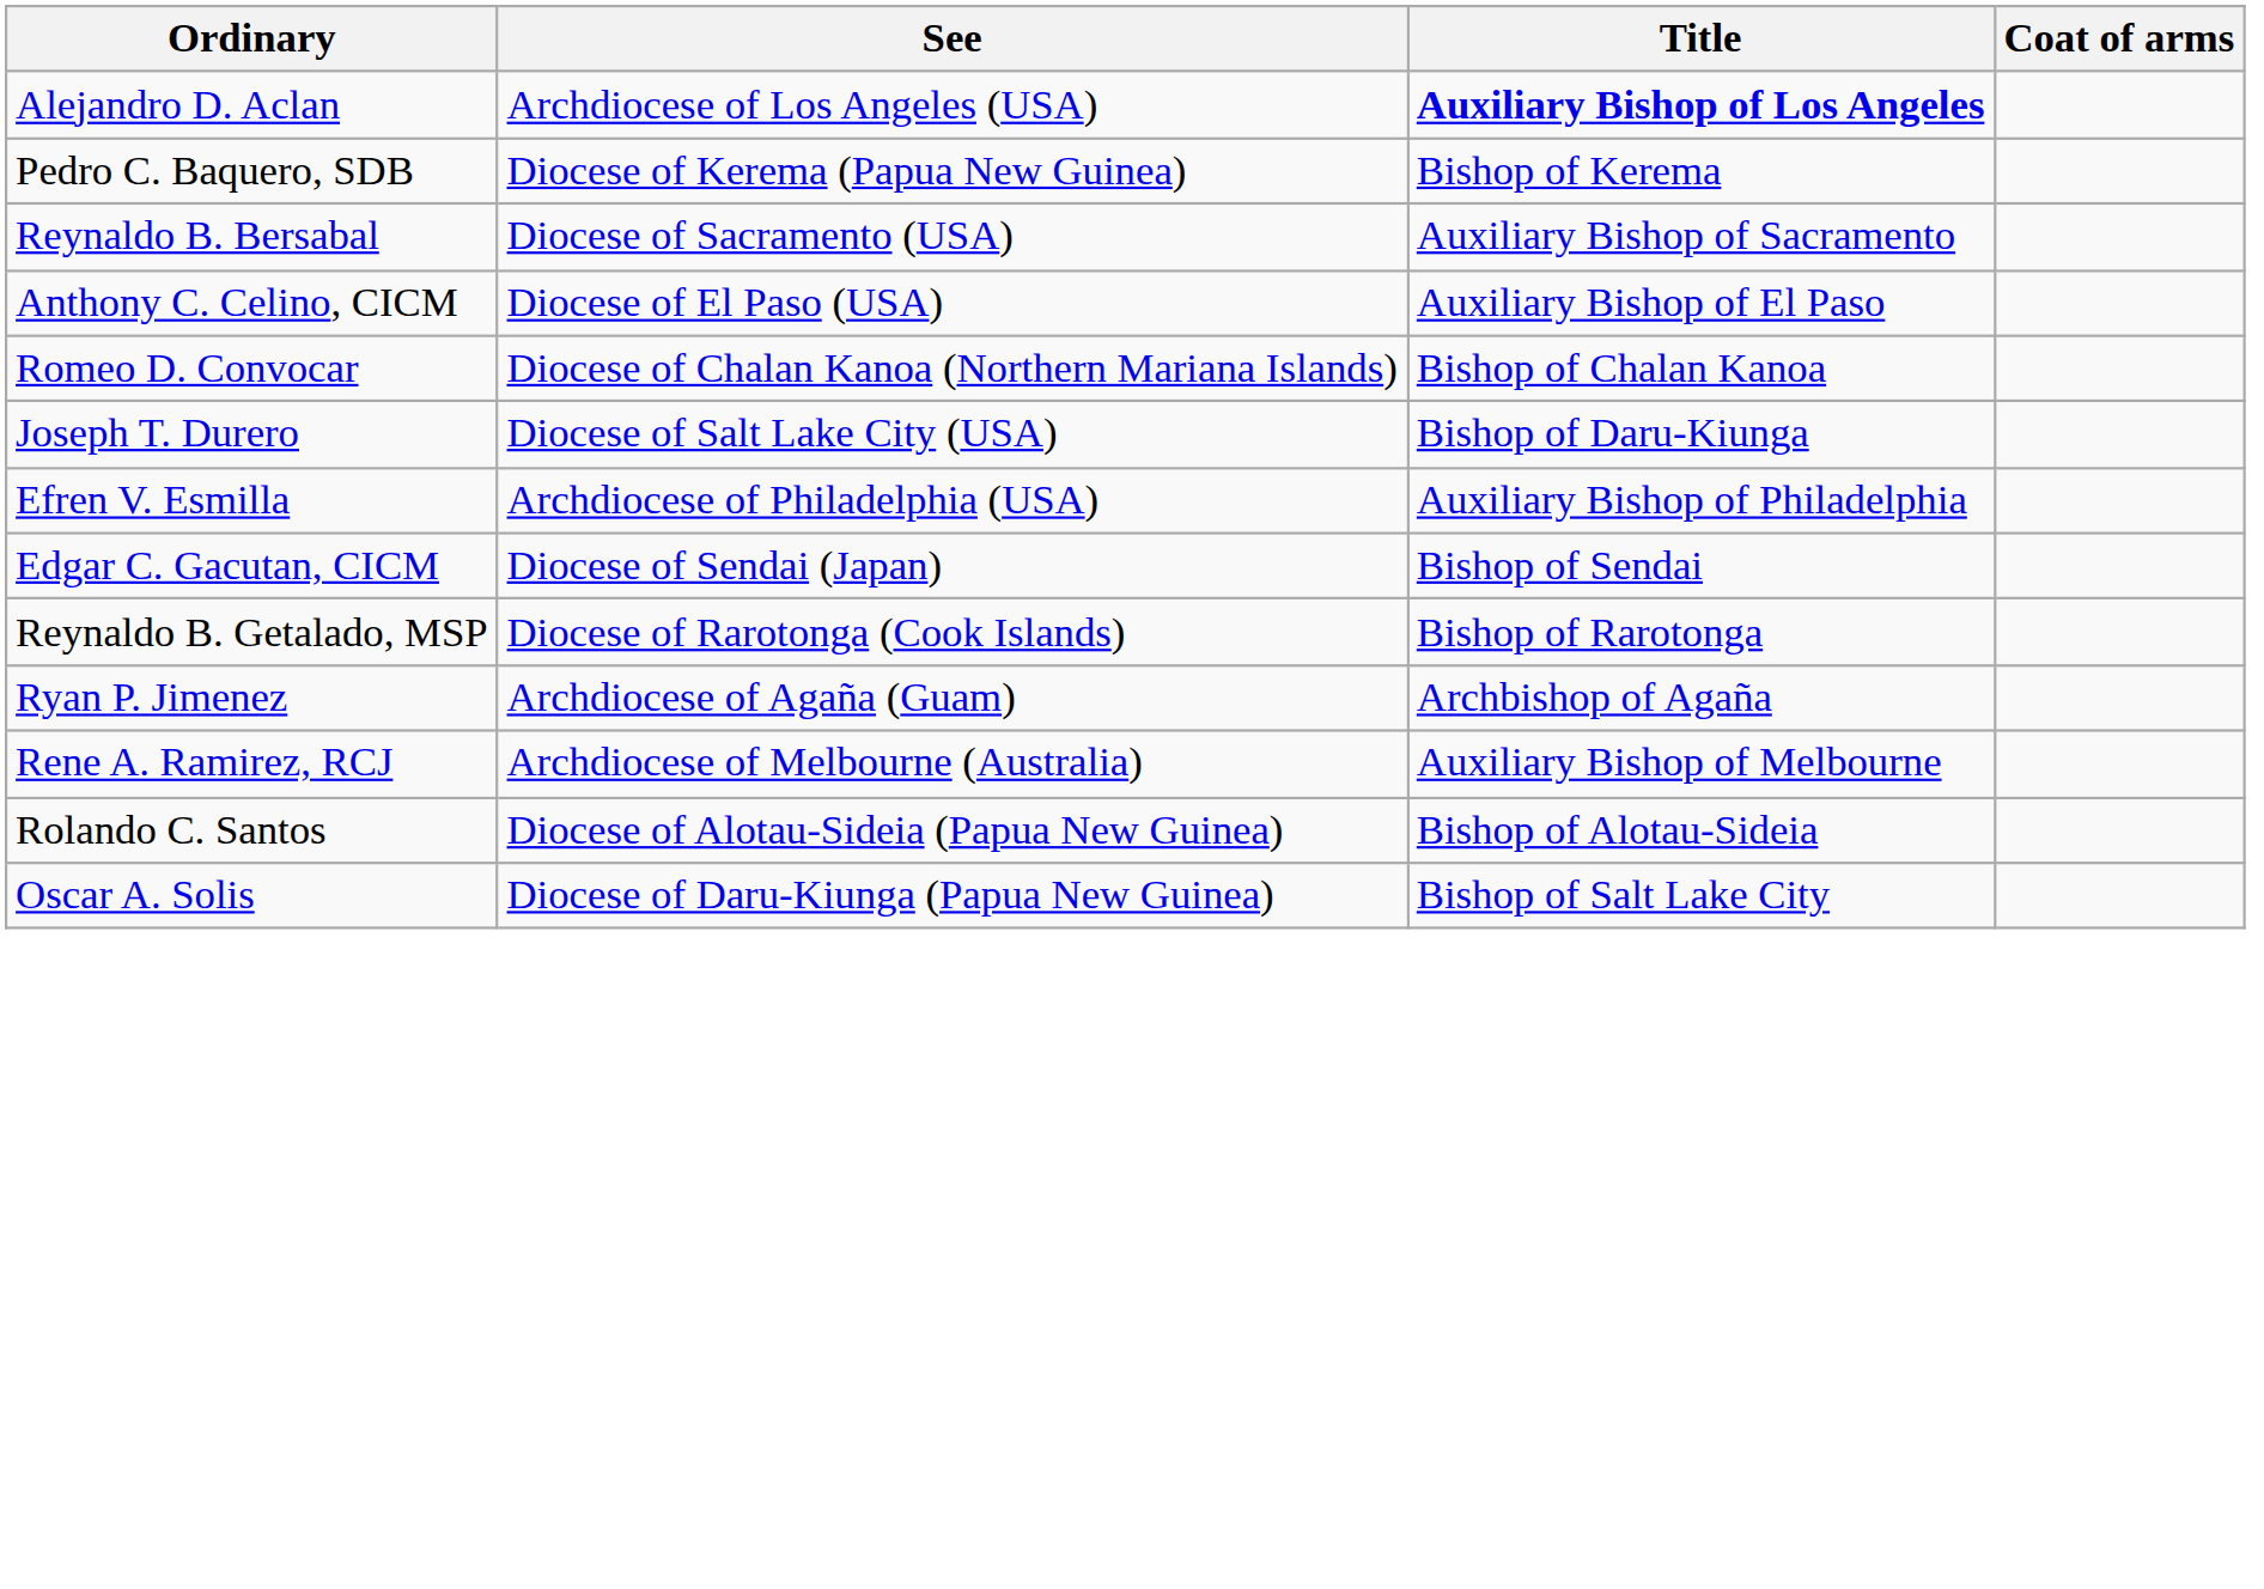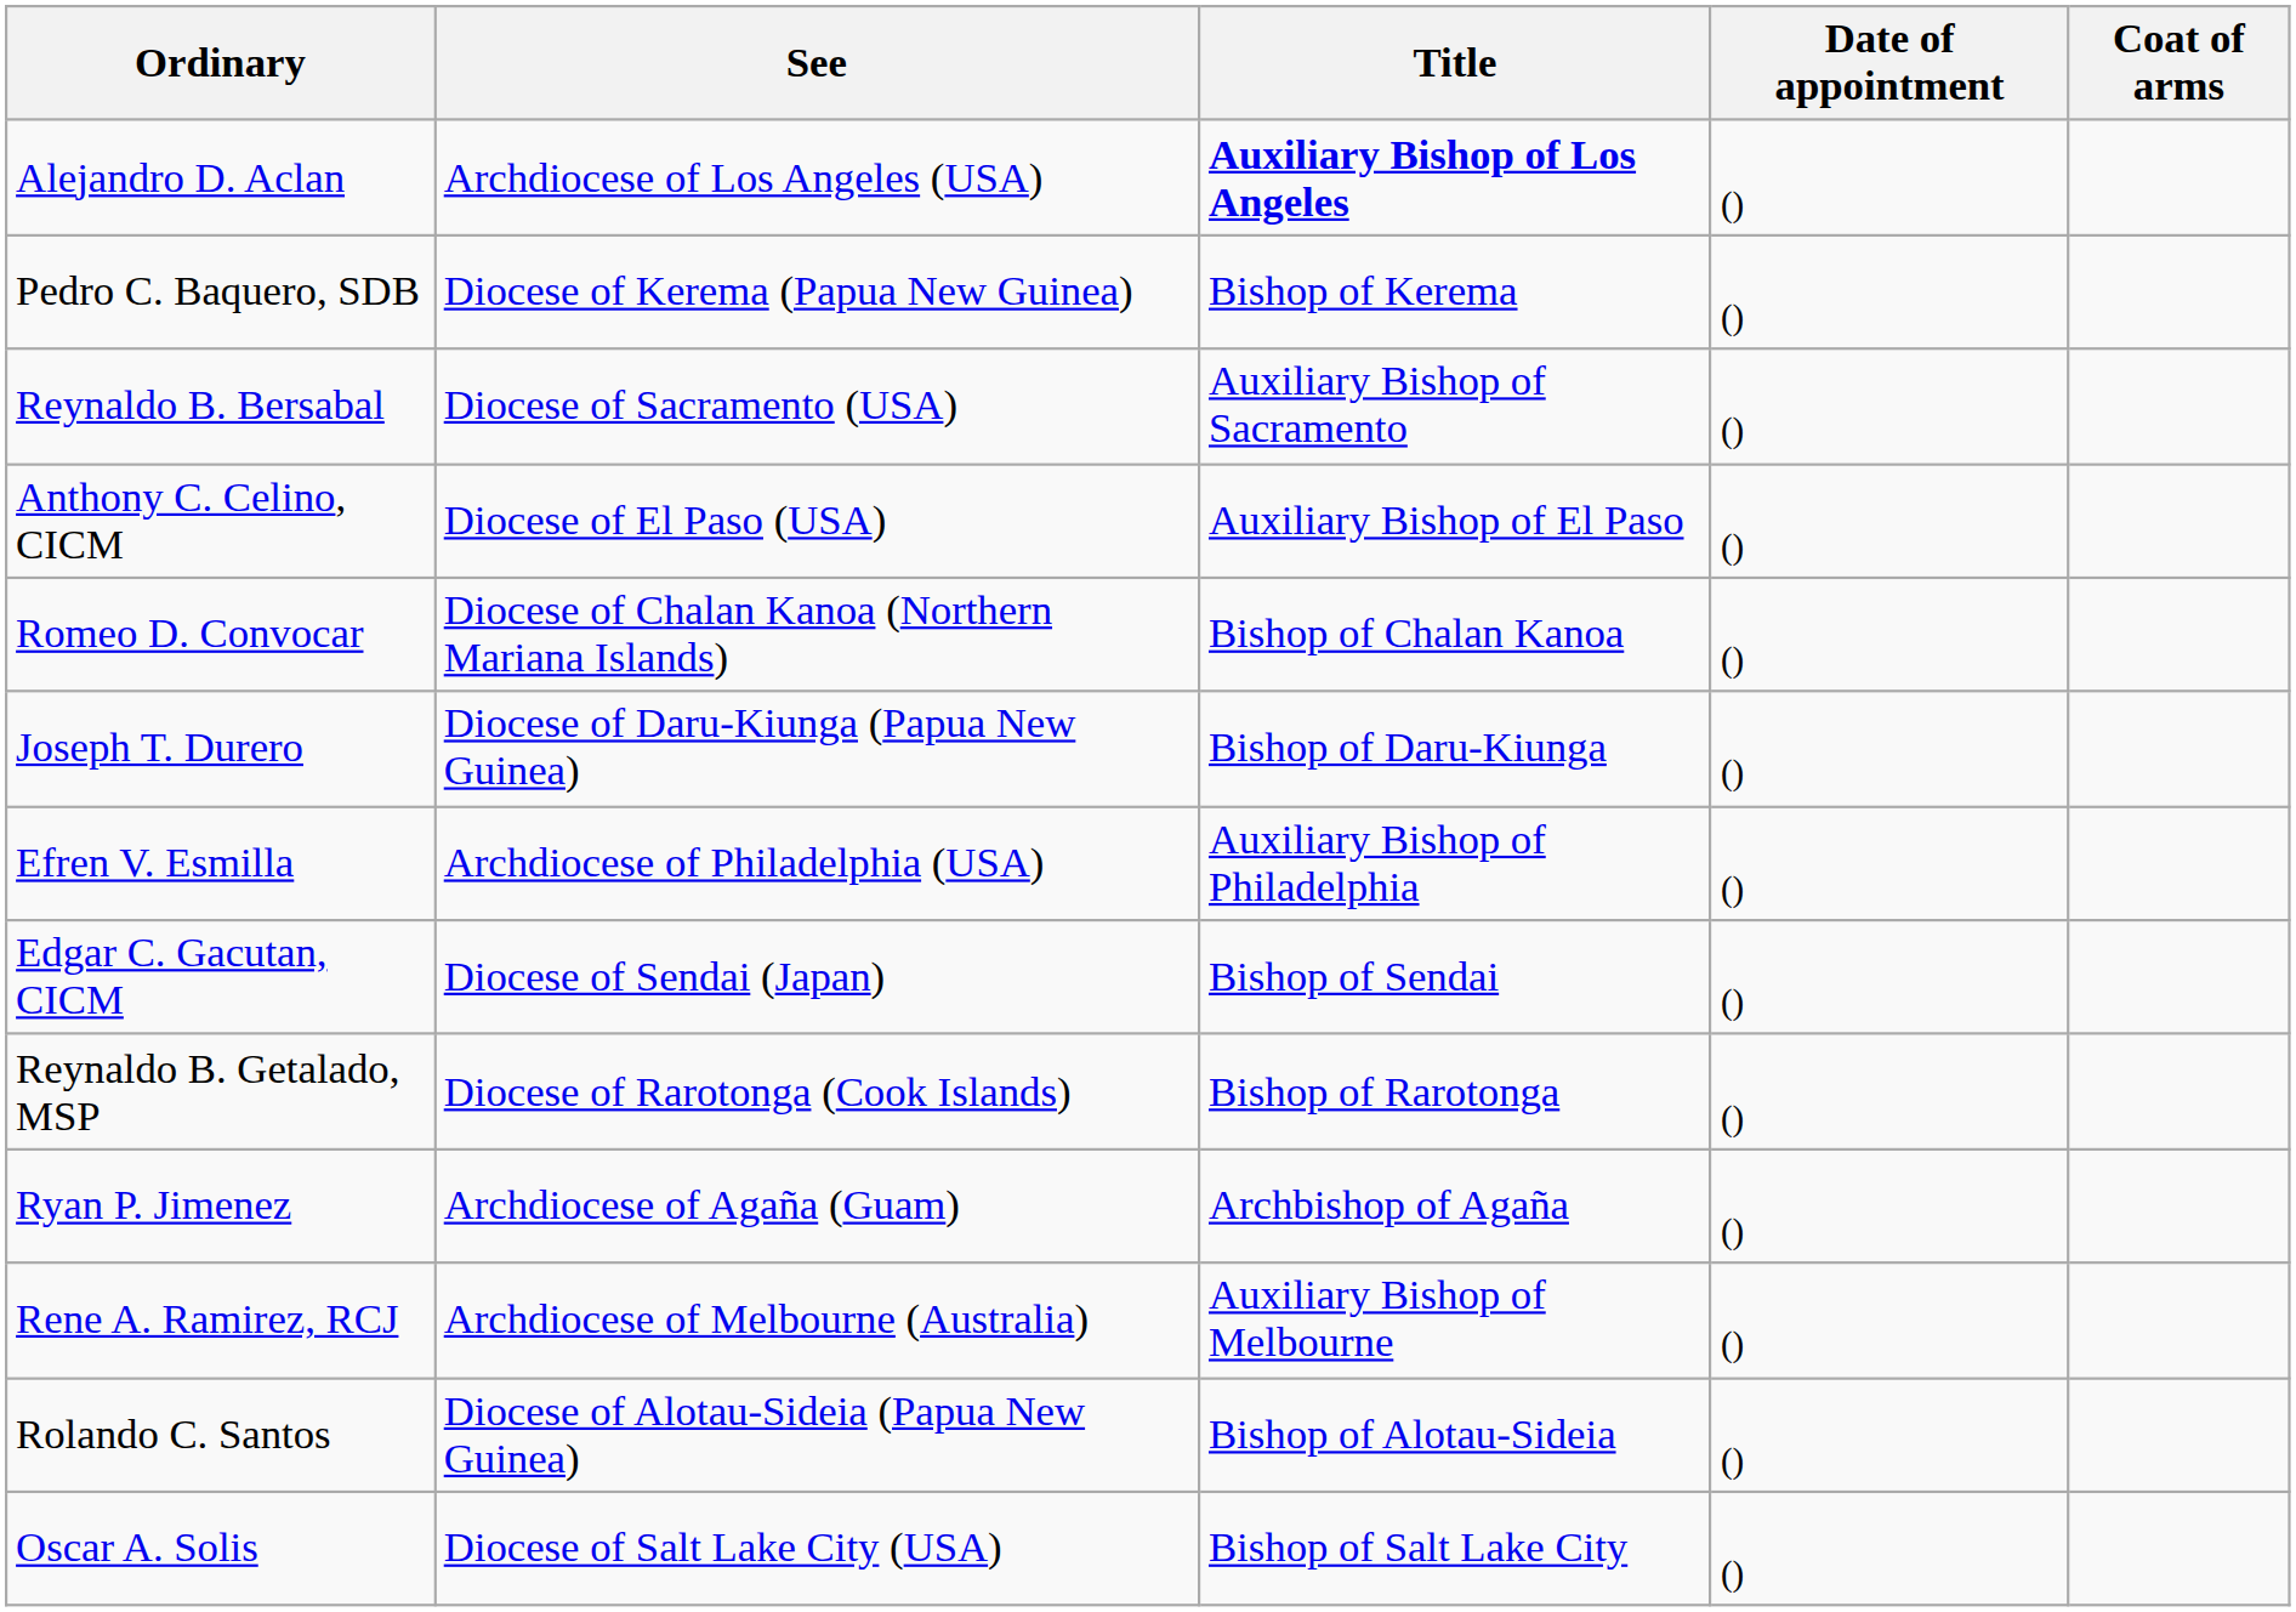 <table class="wikitable sortable">
 <tr>
 <th>Ordinary</th>
 <th>See</th>
 <th>Title</th>
+<th>Date of appointment</th>
 <th>Coat of arms</th>
 </tr>
 <tr>
 <td><a href='#'>Alejandro D. Aclan</a></td>
 <td><a href='#'>Archdiocese of Los Angeles</a> (<a href='#'>USA</a>)</td>
 <td><strong><a href='#'>Auxiliary Bishop of Los Angeles</a></strong></td>
+<td><br><small>()</small></td>
 <td></td>
 </tr>
 <tr>
 <td>Pedro C. Baquero, SDB</td>
 <td><a href='#'>Diocese of Kerema</a> (<a href='#'>Papua New Guinea</a>)</td>
 <td><a href='#'>Bishop of Kerema</a></td>
+<td><br><small>()</small></td>
 <td></td>
 </tr>
 <tr>
 <td><a href='#'>Reynaldo B. Bersabal</a></td>
 <td><a href='#'>Diocese of Sacramento</a> (<a href='#'>USA</a>)</td>
 <td><a href='#'>Auxiliary Bishop of Sacramento</a></td>
+<td><br><small>()</small></td>
 <td></td>
 </tr>
 <tr>
 <td><a href='#'>Anthony C. Celino</a>, CICM</td>
 <td><a href='#'>Diocese of El Paso</a> (<a href='#'>USA</a>)</td>
 <td><a href='#'>Auxiliary Bishop of El Paso</a></td>
+<td><br><small>()</small></td>
 <td></td>
 </tr>
 <tr>
 <td><a href='#'>Romeo D. Convocar</a></td>
 <td><a href='#'>Diocese of Chalan Kanoa</a> (<a href='#'>Northern Mariana Islands</a>)</td>
 <td><a href='#'>Bishop of Chalan Kanoa</a></td>
+<td><br><small>()</small></td>
 <td></td>
 </tr>
 <tr>
 <td><a href='#'>Joseph T. Durero</a></td>
-<td><a href='#'>Diocese of Salt Lake City</a> (<a href='#'>USA</a>)</td>
+<td><a href='#'>Diocese of Daru-Kiunga</a> (<a href='#'>Papua New Guinea</a>)</td>
 <td><a href='#'>Bishop of Daru-Kiunga</a></td>
+<td><br><small>()</small></td>
 <td></td>
 </tr>
 <tr>
 <td><a href='#'>Efren V. Esmilla</a></td>
 <td><a href='#'>Archdiocese of Philadelphia</a> (<a href='#'>USA</a>)</td>
 <td><a href='#'>Auxiliary Bishop of Philadelphia</a></td>
+<td><br><small>()</small></td>
 <td></td>
 </tr>
 <tr>
 <td><a href='#'>Edgar C. Gacutan, CICM</a></td>
 <td><a href='#'>Diocese of Sendai</a> (<a href='#'>Japan</a>)</td>
 <td><a href='#'>Bishop of Sendai</a></td>
+<td><br><small>()</small></td>
 <td></td>
 </tr>
 <tr>
 <td>Reynaldo B. Getalado, MSP</td>
 <td><a href='#'>Diocese of Rarotonga</a> (<a href='#'>Cook Islands</a>)</td>
 <td><a href='#'>Bishop of Rarotonga</a></td>
+<td><br><small>()</small></td>
 <td></td>
 </tr>
 <tr>
 <td><a href='#'>Ryan P. Jimenez</a></td>
 <td><a href='#'>Archdiocese of Agaña</a> (<a href='#'>Guam</a>)</td>
 <td><a href='#'>Archbishop of Agaña</a></td>
+<td><br><small>()</small></td>
 <td></td>
 </tr>
 <tr>
 <td><a href='#'>Rene A. Ramirez, RCJ</a></td>
 <td><a href='#'>Archdiocese of Melbourne</a> (<a href='#'>Australia</a>)</td>
 <td><a href='#'>Auxiliary Bishop of Melbourne</a></td>
+<td><br><small>()</small></td>
 <td></td>
 </tr>
 <tr>
 <td>Rolando C. Santos</td>
 <td><a href='#'>Diocese of Alotau-Sideia</a> (<a href='#'>Papua New Guinea</a>)</td>
 <td><a href='#'>Bishop of Alotau-Sideia</a></td>
+<td><br><small>()</small></td>
 <td></td>
 </tr>
 <tr>
 <td><a href='#'>Oscar A. Solis</a></td>
-<td><a href='#'>Diocese of Daru-Kiunga</a> (<a href='#'>Papua New Guinea</a>)</td>
+<td><a href='#'>Diocese of Salt Lake City</a> (<a href='#'>USA</a>)</td>
 <td><a href='#'>Bishop of Salt Lake City</a></td>
+<td><br><small>()</small></td>
 <td></td>
 </tr>
 </table>
